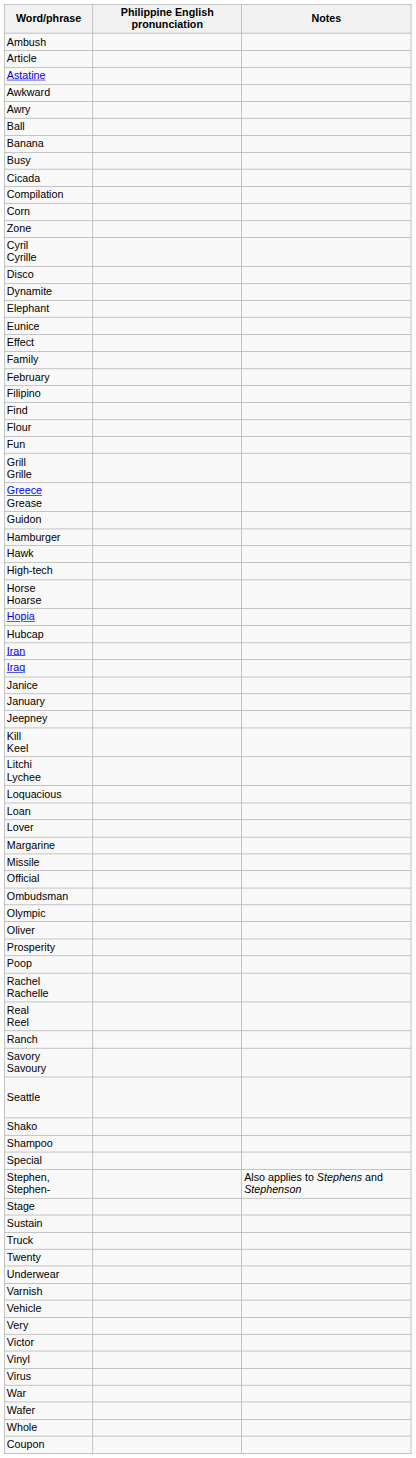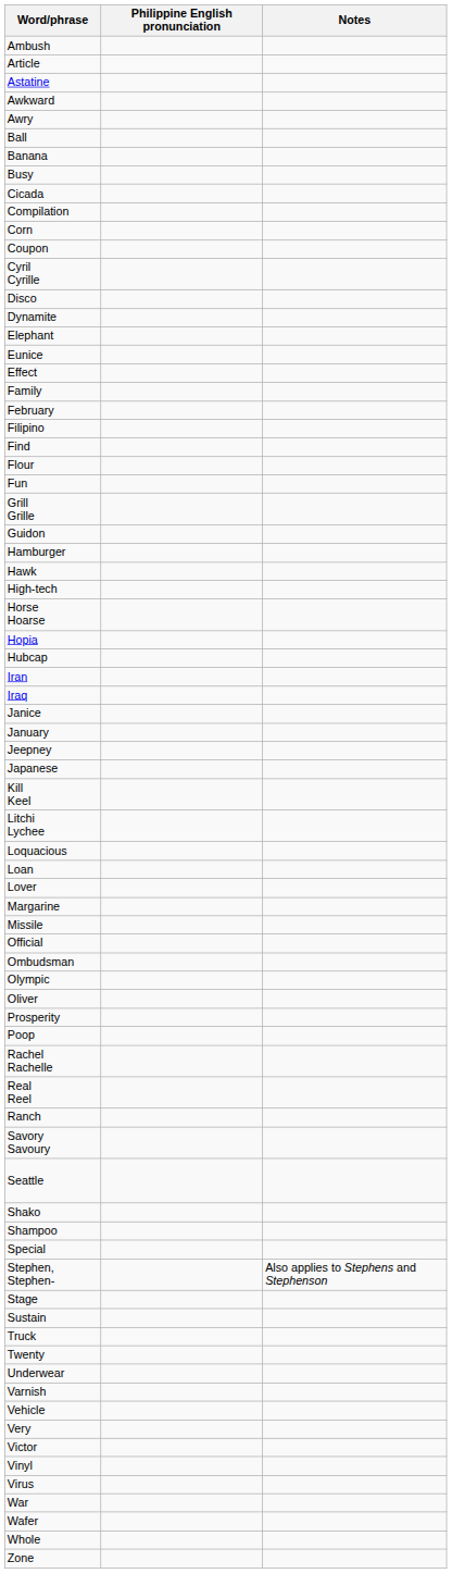 <table class="wikitable">
 <tr>
 <th>Word/phrase</th>
 <th>Philippine English pronunciation</th>
 <th>Notes</th>
 </tr>
 <tr>
 <td>Ambush</td>
 <td><br></td>
 <td></td>
 </tr>
 <tr>
 <td>Article</td>
 <td><br></td>
 <td></td>
 </tr>
 <tr>
 <td><a href='#'>Astatine</a></td>
 <td></td>
 </tr>
 <tr>
 <td>Awkward</td>
 <td></td>
 <td></td>
 </tr>
 <tr>
 <td>Awry</td>
 <td></td>
 <td></td>
 </tr>
 <tr>
 <td>Ball</td>
 <td></td>
 <td></td>
 </tr>
 <tr>
 <td>Banana</td>
 <td></td>
 <td></td>
 </tr>
 <tr>
 <td>Busy</td>
 <td></td>
 <td></td>
 </tr>
 <tr>
 <td>Cicada</td>
 <td></td>
 <td></td>
 </tr>
 <tr>
 <td>Compilation</td>
 <td></td>
 <td></td>
 </tr>
 <tr>
 <td>Corn</td>
 <td></td>
 <td></td>
 </tr>
 <tr>
-<td>Zone</td>
+<td>Coupon</td>
 <td></td>
 <td></td>
 </tr>
 <tr>
 <td>Cyril<br>Cyrille</td>
 <td></td>
 <td></td>
 </tr>
 <tr>
 <td>Disco</td>
 <td></td>
 <td></td>
 </tr>
 <tr>
 <td>Dynamite</td>
 <td></td>
 <td></td>
 </tr>
 <tr>
 <td>Elephant</td>
 <td></td>
 <td></td>
 </tr>
 <tr>
 <td>Eunice</td>
 <td></td>
 <td></td>
 </tr>
 <tr>
 <td>Effect</td>
 <td></td>
 <td></td>
 </tr>
 <tr>
 <td>Family</td>
 <td><br></td>
 <td></td>
 </tr>
 <tr>
 <td>February</td>
 <td><br></td>
 <td></td>
 </tr>
 <tr>
 <td>Filipino</td>
 <td></td>
 <td></td>
 </tr>
 <tr>
 <td>Find</td>
 <td><br> </td>
 <td></td>
 </tr>
 <tr>
 <td>Flour</td>
 <td></td>
 <td></td>
 </tr>
 <tr>
 <td>Fun</td>
 <td><br></td>
 <td></td>
 </tr>
 <tr>
 <td>Grill<br>Grille</td>
 <td></td>
 <td></td>
 </tr>
 <tr>
-<td><a href='#'>Greece</a><br>Grease</td>
-<td></td>
-<td></td>
-</tr>
-<tr>
 <td>Guidon</td>
 <td></td>
 <td></td>
 </tr>
 <tr>
 <td>Hamburger</td>
 <td><br> </td>
 <td></td>
 </tr>
 <tr>
 <td>Hawk</td>
 <td></td>
 <td></td>
 </tr>
 <tr>
 <td>High-tech</td>
 <td><br> </td>
 <td></td>
 </tr>
 <tr>
 <td>Horse<br>Hoarse</td>
 <td></td>
 <td></td>
 </tr>
 <tr>
 <td><a href='#'>Hopia</a></td>
 <td></td>
 <td></td>
 </tr>
 <tr>
 <td>Hubcap</td>
 <td></td>
 <td></td>
 </tr>
 <tr>
 <td><a href='#'>Iran</a></td>
 <td></td>
 <td></td>
 </tr>
 <tr>
 <td><a href='#'>Iraq</a></td>
 <td></td>
 <td></td>
 </tr>
 <tr>
 <td>Janice</td>
 <td></td>
 <td></td>
 </tr>
 <tr>
 <td>January</td>
 <td></td>
 <td></td>
 </tr>
 <tr>
 <td>Jeepney</td>
+<td></td>
+<td></td>
+</tr>
+<tr>
+<td>Japanese</td>
 <td></td>
 <td></td>
 </tr>
 <tr>
 <td>Kill<br>Keel</td>
 <td></td>
 <td></td>
 </tr>
 <tr>
 <td>Litchi<br>Lychee</td>
 <td></td>
 <td></td>
 </tr>
 <tr>
 <td>Loquacious</td>
 <td></td>
 <td></td>
 </tr>
 <tr>
 <td>Loan</td>
 <td></td>
 <td></td>
 </tr>
 <tr>
 <td>Lover</td>
 <td></td>
 <td></td>
 </tr>
 <tr>
 <td>Margarine</td>
 <td></td>
 <td></td>
 </tr>
 <tr>
 <td>Missile</td>
 <td></td>
 <td></td>
 </tr>
 <tr>
 <td>Official</td>
 <td><br></td>
 <td></td>
 </tr>
 <tr>
 <td>Ombudsman</td>
 <td></td>
 <td></td>
 </tr>
 <tr>
 <td>Olympic</td>
 <td></td>
 </tr>
 <tr>
 <td>Oliver</td>
 <td></td>
 <td></td>
 </tr>
 <tr>
 <td>Prosperity</td>
 <td></td>
 <td></td>
 </tr>
 <tr>
 <td>Poop</td>
 <td></td>
 <td></td>
 </tr>
 <tr>
 <td>Rachel<br>Rachelle</td>
 <td><br></td>
 <td></td>
 </tr>
 <tr>
 <td>Real<br>Reel</td>
 <td></td>
 <td></td>
 </tr>
 <tr>
 <td>Ranch</td>
 <td></td>
 <td></td>
 </tr>
 <tr>
 <td>Savory<br>Savoury</td>
 <td></td>
 <td></td>
 </tr>
 <tr>
 <td>Seattle</td>
 <td><br><br><br></td>
 <td></td>
 </tr>
 <tr>
 <td>Shako</td>
 <td><br></td>
 <td></td>
 </tr>
 <tr>
 <td>Shampoo</td>
 <td><br></td>
 <td></td>
 </tr>
 <tr>
 <td>Special</td>
 <td><br></td>
 <td></td>
 </tr>
 <tr>
 <td>Stephen, Stephen-</td>
 <td><br></td>
 <td>Also applies to <em>Stephens</em> and  <em>Stephenson</em></td>
 </tr>
 <tr>
 <td>Stage</td>
 <td><br></td>
 <td></td>
 </tr>
 <tr>
 <td>Sustain</td>
 <td></td>
 <td></td>
 </tr>
 <tr>
 <td>Truck</td>
 <td></td>
 <td></td>
 </tr>
 <tr>
 <td>Twenty</td>
 <td></td>
 <td></td>
 </tr>
 <tr>
 <td>Underwear</td>
 <td></td>
 <td></td>
 </tr>
 <tr>
 <td>Varnish</td>
 <td><br></td>
 <td></td>
 </tr>
 <tr>
 <td>Vehicle</td>
 <td><br></td>
 <td></td>
 </tr>
 <tr>
 <td>Very</td>
 <td><br></td>
 <td></td>
 </tr>
 <tr>
 <td>Victor</td>
 <td></td>
 <td></td>
 </tr>
 <tr>
 <td>Vinyl</td>
 <td></td>
 <td></td>
 </tr>
 <tr>
 <td>Virus</td>
 <td><br></td>
 <td></td>
 </tr>
 <tr>
 <td>War</td>
 <td></td>
 <td></td>
 </tr>
 <tr>
 <td>Wafer</td>
 <td></td>
 <td></td>
 </tr>
 <tr>
 <td>Whole</td>
 <td></td>
 <td></td>
 </tr>
 <tr>
-<td>Coupon</td>
+<td>Zone</td>
 <td></td>
 <td></td>
 </tr>
 </table>
